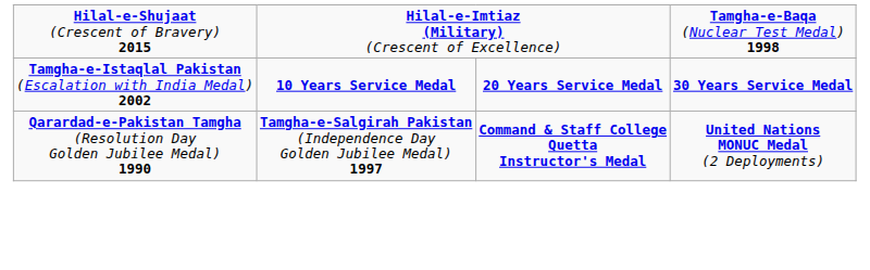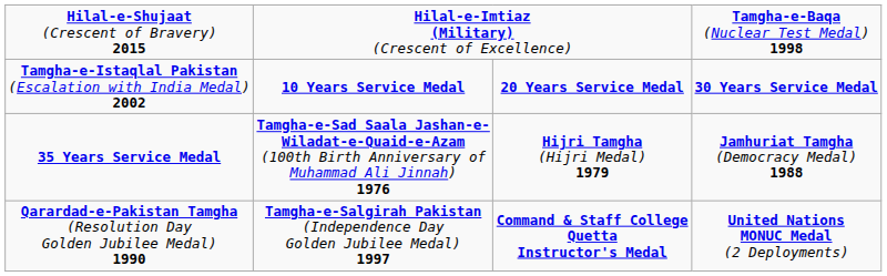 <table class="wikitable" style="margin:1em auto; text-align:center;">
 <tr>
 <td><strong><a href='#'>Hilal-e-Shujaat</a></strong><br><em>(Crescent of Bravery)</em><br><strong>2015</strong></td>
 <td colspan="2"><strong><a href='#'>Hilal-e-Imtiaz</a></strong><br><strong><a href='#'>(Military)</a></strong><br><em>(Crescent of Excellence)</em></td>
 <td><strong><a href='#'>Tamgha-e-Baqa</a></strong><br><em>(<a href='#'>Nuclear Test Medal</a>)</em><br><strong>1998</strong></td>
 </tr>
 <tr>
 <td><strong><a href='#'>Tamgha-e-Istaqlal Pakistan</a></strong><br><em>(<a href='#'>Escalation with India Medal</a>)</em><br><strong>2002</strong></td>
 <td><strong><a href='#'>10 Years Service Medal</a></strong></td>
 <td><strong><a href='#'>20 Years Service Medal</a></strong></td>
 <td><strong><a href='#'>30 Years Service Medal</a></strong></td>
 </tr>
 <tr>
+<td><strong><a href='#'>35 Years Service Medal</a></strong></td>
+<td><strong><a href='#'>Tamgha-e-Sad Saala Jashan-e-</a></strong><br><strong><a href='#'>Wiladat-e-Quaid-e-Azam</a></strong><br><em>(100th Birth Anniversary of</em><br><em><a href='#'>Muhammad Ali Jinnah</a>)</em><br><strong>1976</strong></td>
+<td><strong><a href='#'>Hijri Tamgha</a></strong><br><em>(Hijri Medal)</em><br><strong>1979</strong></td>
+<td><strong><a href='#'>Jamhuriat Tamgha</a></strong><br><em>(Democracy Medal)</em><br><strong>1988</strong></td>
+</tr>
+<tr>
 <td><strong><a href='#'>Qarardad-e-Pakistan Tamgha</a></strong><br><em>(Resolution Day</em><br><em>Golden Jubilee Medal)</em><br><strong>1990</strong></td>
 <td><strong><a href='#'>Tamgha-e-Salgirah Pakistan</a></strong><br><em>(Independence Day</em><br><em>Golden Jubilee Medal)</em><br><strong>1997</strong></td>
 <td><a href='#'><strong>Command & Staff College</strong></a><br><strong><a href='#'>Quetta</a></strong><br><strong><a href='#'>Instructor's Medal</a></strong></td>
 <td><strong><a href='#'>United Nations</a></strong><br><a href='#'><strong>MONUC Medal</strong></a><br><em>(2 Deployments)</em></td>
 </tr>
 </table>
